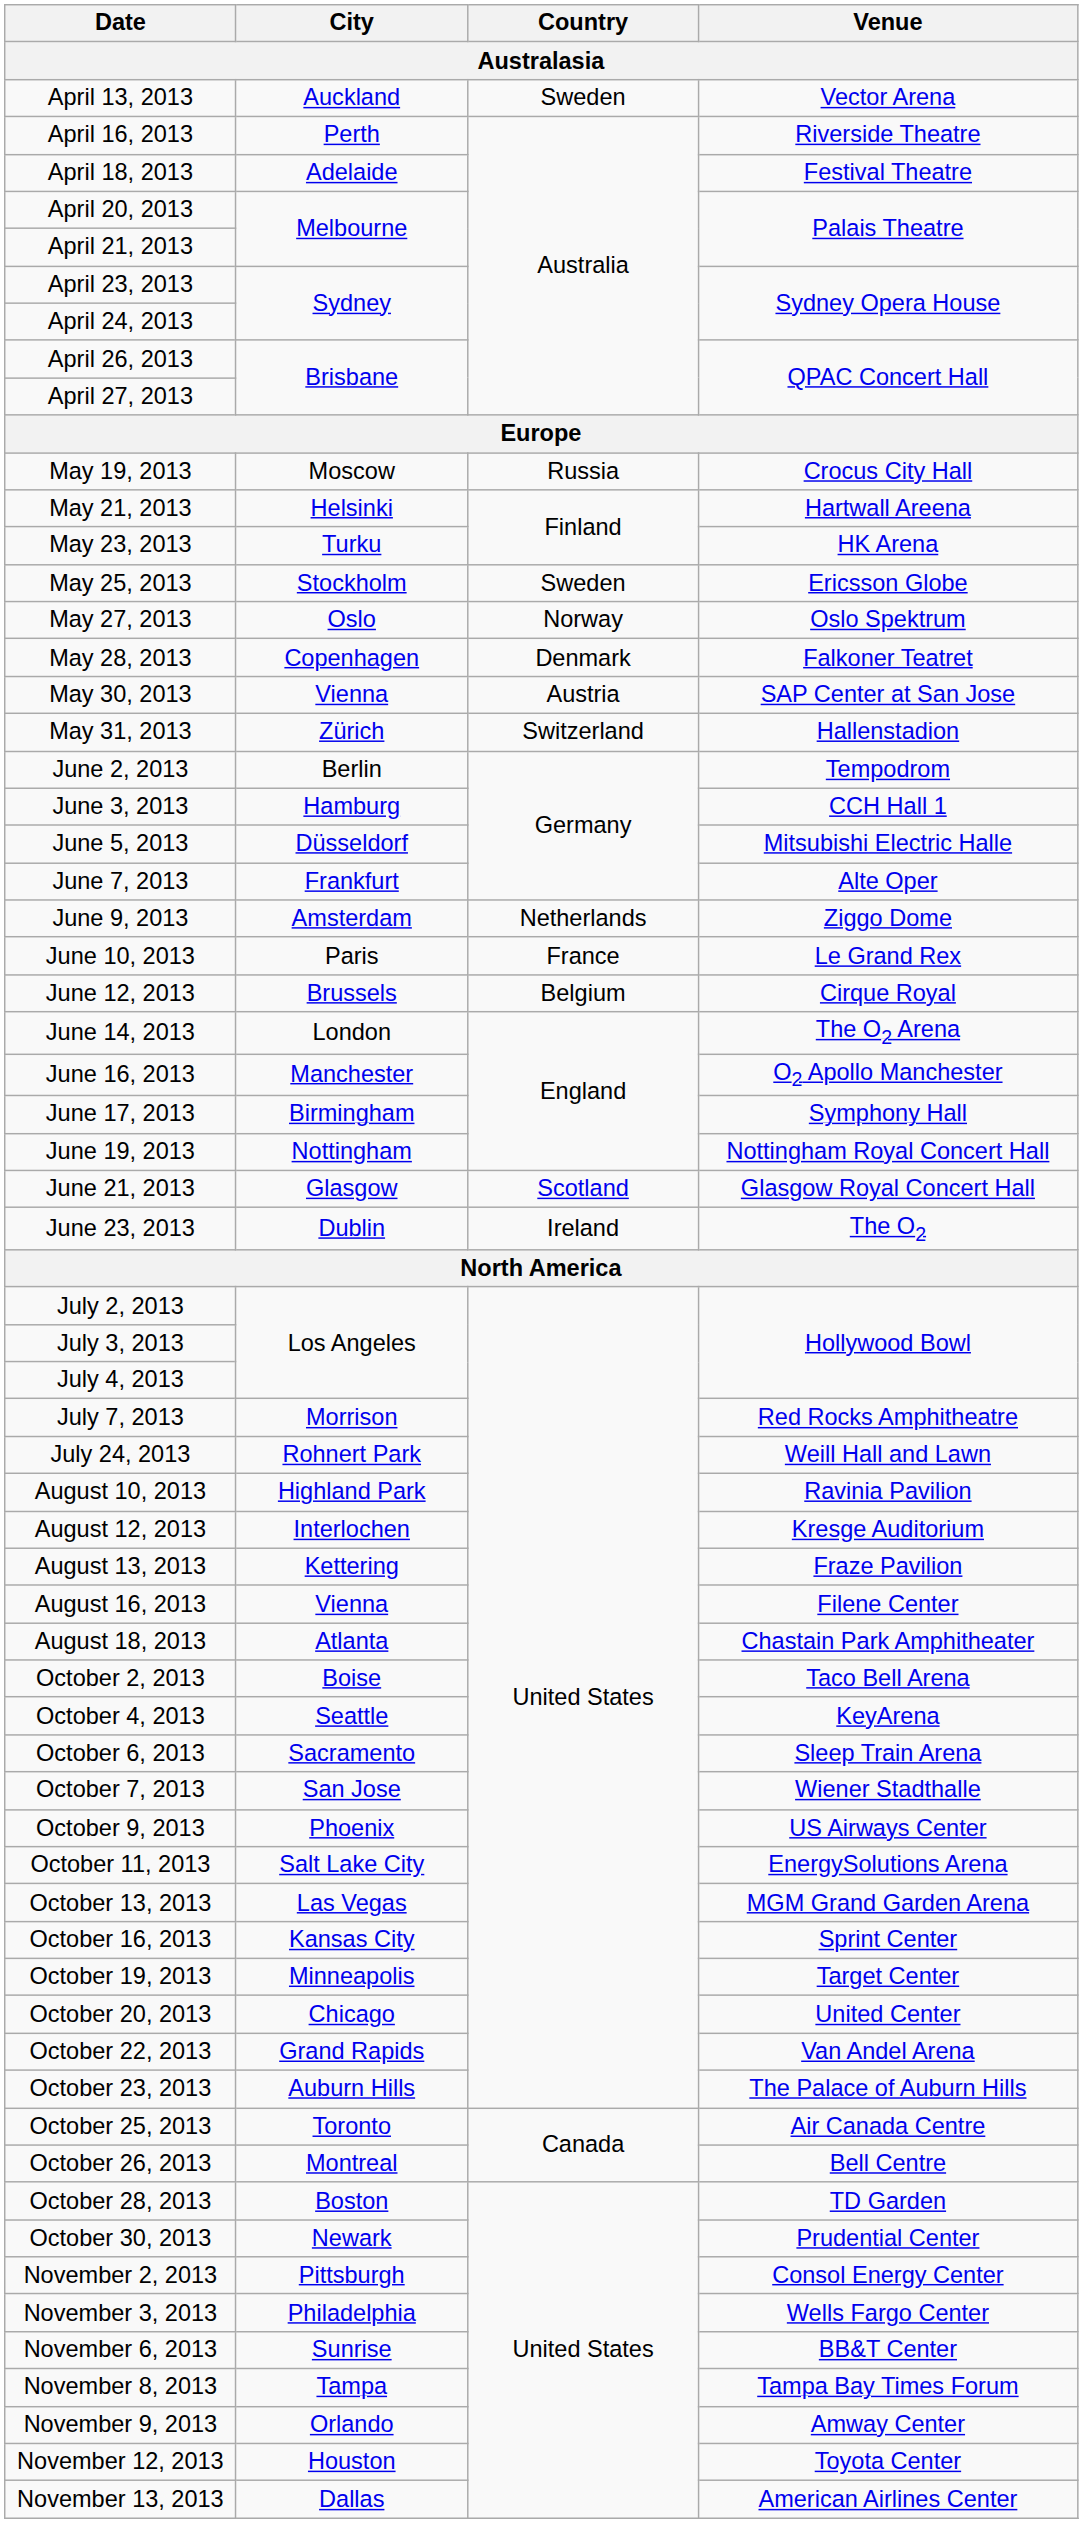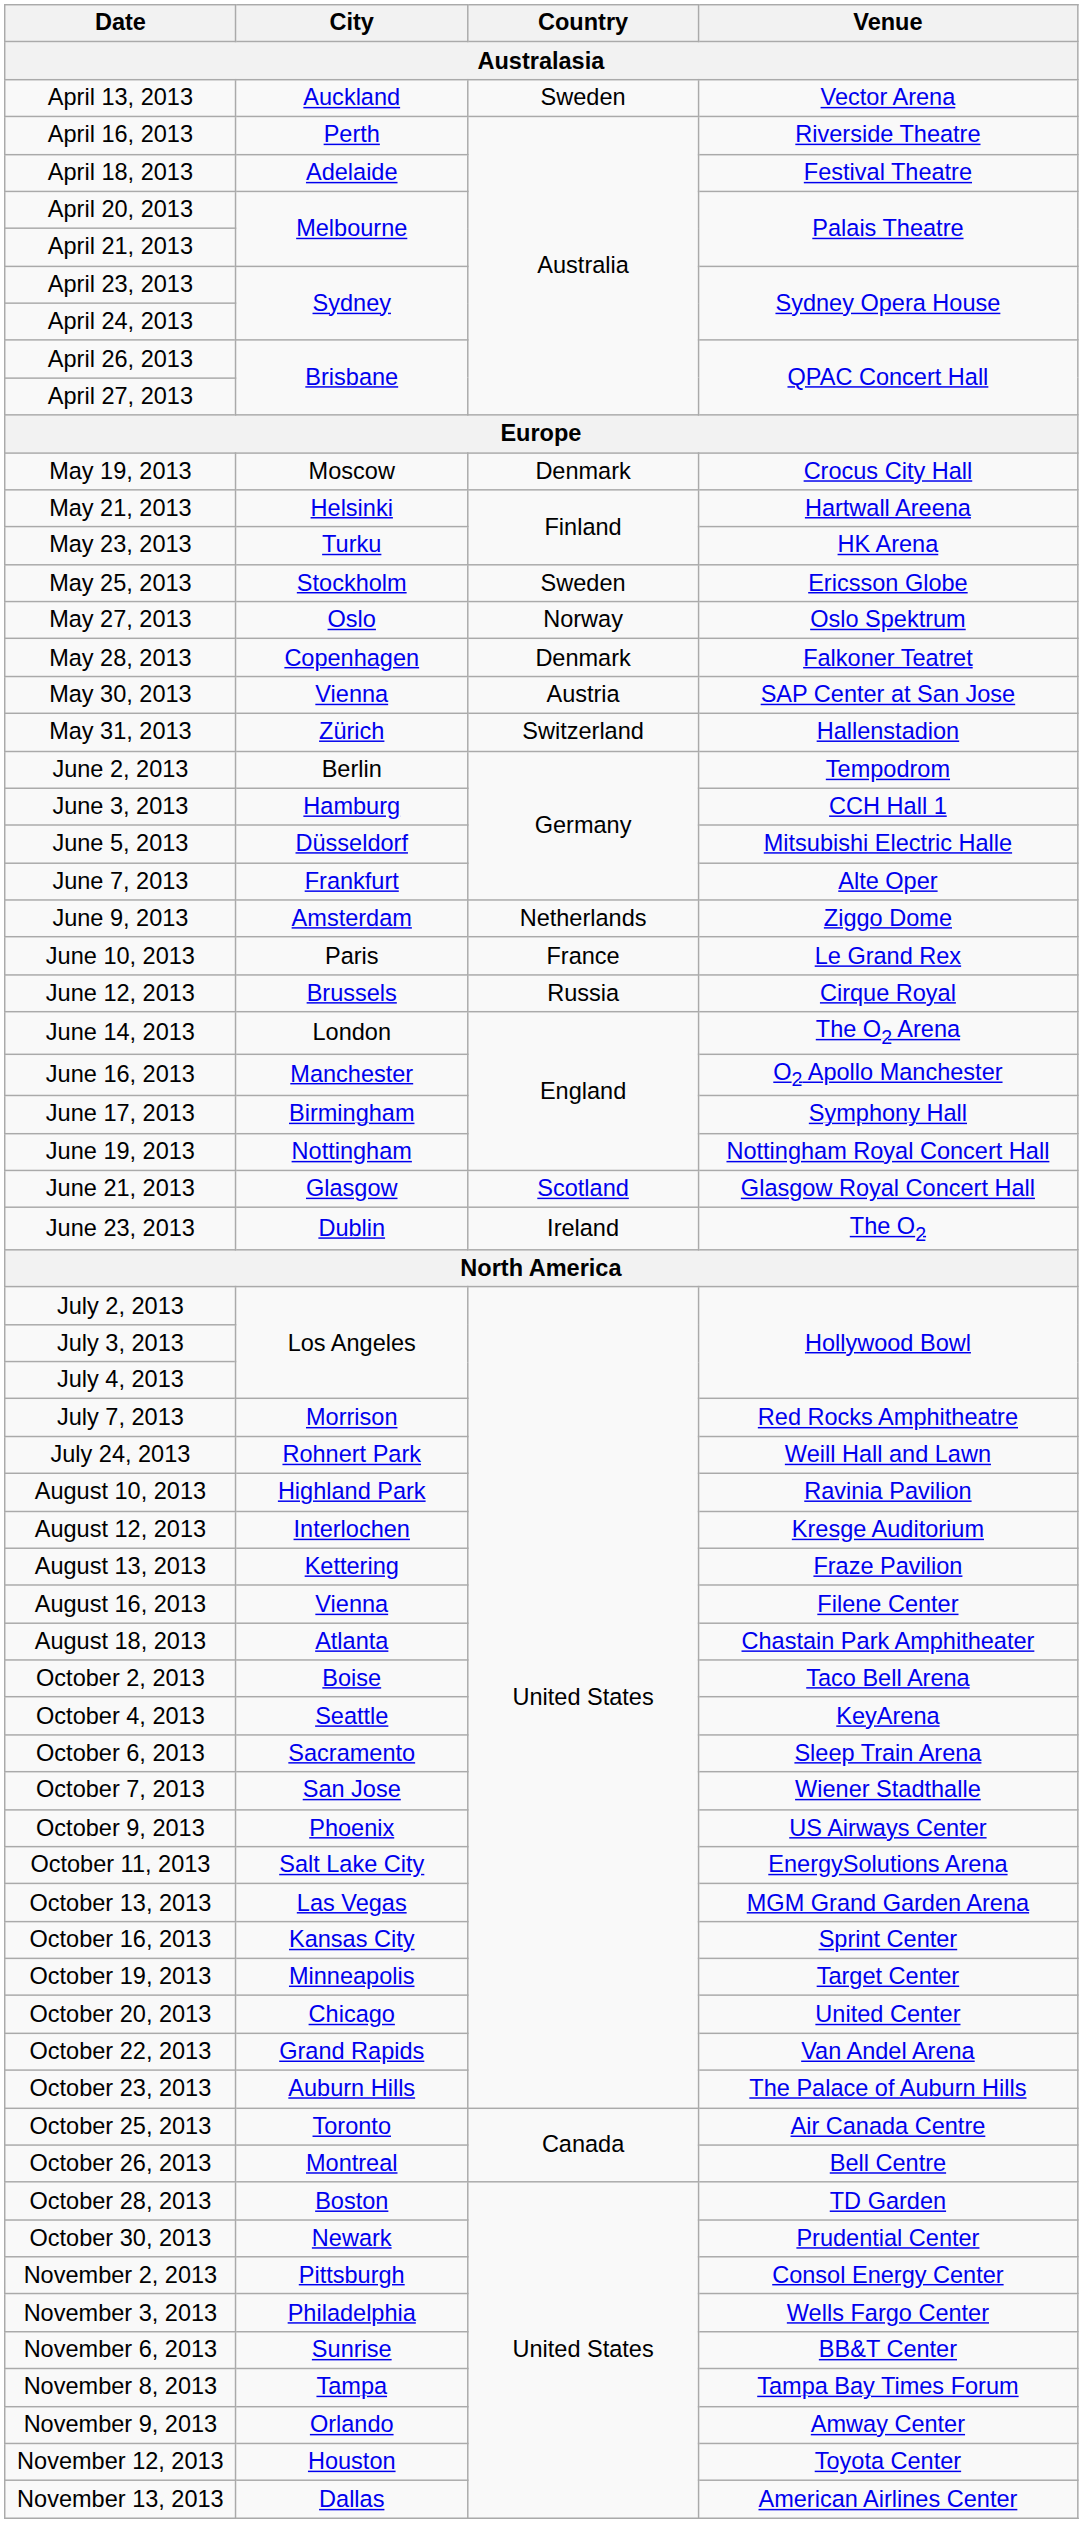 <table class="wikitable" style="text-align:center;">
 <tr>
 <th style="width:150px;">Date</th>
 <th style="width:150px;">City</th>
 <th style="width:150px;">Country</th>
 <th style="width:250px;">Venue</th>
 </tr>
 <tr>
 <th colspan="6">Australasia</th>
 </tr>
 <tr>
 <td>April 13, 2013</td>
 <td><a href='#'>Auckland</a></td>
 <td>Sweden</td>
 <td><a href='#'>Vector Arena</a></td>
 </tr>
 <tr>
 <td>April 16, 2013</td>
 <td><a href='#'>Perth</a></td>
 <td rowspan="8">Australia</td>
 <td><a href='#'>Riverside Theatre</a></td>
 </tr>
 <tr>
 <td>April 18, 2013</td>
 <td><a href='#'>Adelaide</a></td>
 <td><a href='#'>Festival Theatre</a></td>
 </tr>
 <tr>
 <td>April 20, 2013</td>
 <td rowspan="2"><a href='#'>Melbourne</a></td>
 <td rowspan="2"><a href='#'>Palais Theatre</a></td>
 </tr>
 <tr>
 <td>April 21, 2013</td>
 </tr>
 <tr>
 <td>April 23, 2013</td>
 <td rowspan="2"><a href='#'>Sydney</a></td>
 <td rowspan="2"><a href='#'>Sydney Opera House</a></td>
 </tr>
 <tr>
 <td>April 24, 2013</td>
 </tr>
 <tr>
 <td>April 26, 2013</td>
 <td rowspan="2"><a href='#'>Brisbane</a></td>
 <td rowspan="2"><a href='#'>QPAC Concert Hall</a></td>
 </tr>
 <tr>
 <td>April 27, 2013</td>
 </tr>
 <tr>
 <th colspan="6">Europe</th>
 </tr>
 <tr>
 <td>May 19, 2013</td>
 <td>Moscow</td>
-<td>Russia</td>
+<td>Denmark</td>
 <td><a href='#'>Crocus City Hall</a></td>
 </tr>
 <tr>
 <td>May 21, 2013</td>
 <td><a href='#'>Helsinki</a></td>
 <td rowspan="2">Finland</td>
 <td><a href='#'>Hartwall Areena</a></td>
 </tr>
 <tr>
 <td>May 23, 2013</td>
 <td><a href='#'>Turku</a></td>
 <td><a href='#'>HK Arena</a></td>
 </tr>
 <tr>
 <td>May 25, 2013</td>
 <td><a href='#'>Stockholm</a></td>
 <td>Sweden</td>
 <td><a href='#'>Ericsson Globe</a></td>
 </tr>
 <tr>
 <td>May 27, 2013</td>
 <td><a href='#'>Oslo</a></td>
 <td>Norway</td>
 <td><a href='#'>Oslo Spektrum</a></td>
 </tr>
 <tr>
 <td>May 28, 2013</td>
 <td><a href='#'>Copenhagen</a></td>
 <td>Denmark</td>
 <td><a href='#'>Falkoner Teatret</a></td>
 </tr>
 <tr>
 <td>May 30, 2013</td>
 <td><a href='#'>Vienna</a></td>
 <td>Austria</td>
 <td><a href='#'>SAP Center at San Jose</a></td>
 </tr>
 <tr>
 <td>May 31, 2013</td>
 <td><a href='#'>Zürich</a></td>
 <td>Switzerland</td>
 <td><a href='#'>Hallenstadion</a></td>
 </tr>
 <tr>
 <td>June 2, 2013</td>
 <td>Berlin</td>
 <td rowspan="4">Germany</td>
 <td><a href='#'>Tempodrom</a></td>
 </tr>
 <tr>
 <td>June 3, 2013</td>
 <td><a href='#'>Hamburg</a></td>
 <td><a href='#'>CCH Hall 1</a></td>
 </tr>
 <tr>
 <td>June 5, 2013</td>
 <td><a href='#'>Düsseldorf</a></td>
 <td><a href='#'>Mitsubishi Electric Halle</a></td>
 </tr>
 <tr>
 <td>June 7, 2013</td>
 <td><a href='#'>Frankfurt</a></td>
 <td><a href='#'>Alte Oper</a></td>
 </tr>
 <tr>
 <td>June 9, 2013</td>
 <td><a href='#'>Amsterdam</a></td>
 <td>Netherlands</td>
 <td><a href='#'>Ziggo Dome</a></td>
 </tr>
 <tr>
 <td>June 10, 2013</td>
 <td>Paris</td>
 <td>France</td>
 <td><a href='#'>Le Grand Rex</a></td>
 </tr>
 <tr>
 <td>June 12, 2013</td>
 <td><a href='#'>Brussels</a></td>
-<td>Belgium</td>
+<td>Russia</td>
 <td><a href='#'>Cirque Royal</a></td>
 </tr>
 <tr>
 <td>June 14, 2013</td>
 <td>London</td>
 <td rowspan="4">England</td>
 <td><a href='#'>The O<sub>2</sub> Arena</a></td>
 </tr>
 <tr>
 <td>June 16, 2013</td>
 <td><a href='#'>Manchester</a></td>
 <td><a href='#'>O<sub>2</sub> Apollo Manchester</a></td>
 </tr>
 <tr>
 <td>June 17, 2013</td>
 <td><a href='#'>Birmingham</a></td>
 <td><a href='#'>Symphony Hall</a></td>
 </tr>
 <tr>
 <td>June 19, 2013</td>
 <td><a href='#'>Nottingham</a></td>
 <td><a href='#'>Nottingham Royal Concert Hall</a></td>
 </tr>
 <tr>
 <td>June 21, 2013</td>
 <td><a href='#'>Glasgow</a></td>
 <td><a href='#'>Scotland</a></td>
 <td><a href='#'>Glasgow Royal Concert Hall</a></td>
 </tr>
 <tr>
 <td>June 23, 2013</td>
 <td><a href='#'>Dublin</a></td>
 <td>Ireland</td>
 <td><a href='#'>The O<sub>2</sub></a></td>
 </tr>
 <tr>
 <th colspan="6">North America</th>
 </tr>
 <tr>
 <td>July 2, 2013</td>
 <td rowspan="3">Los Angeles</td>
 <td rowspan="22">United States</td>
 <td rowspan="3"><a href='#'>Hollywood Bowl</a></td>
 </tr>
 <tr>
 <td>July 3, 2013</td>
 </tr>
 <tr>
 <td>July 4, 2013</td>
 </tr>
 <tr>
 <td>July 7, 2013</td>
 <td><a href='#'>Morrison</a></td>
 <td><a href='#'>Red Rocks Amphitheatre</a></td>
 </tr>
 <tr>
 <td>July 24, 2013</td>
 <td><a href='#'>Rohnert Park</a></td>
 <td><a href='#'>Weill Hall and Lawn</a></td>
 </tr>
 <tr>
 <td>August 10, 2013</td>
 <td><a href='#'>Highland Park</a></td>
 <td><a href='#'>Ravinia Pavilion</a></td>
 </tr>
 <tr>
 <td>August 12, 2013</td>
 <td><a href='#'>Interlochen</a></td>
 <td><a href='#'>Kresge Auditorium</a></td>
 </tr>
 <tr>
 <td>August 13, 2013</td>
 <td><a href='#'>Kettering</a></td>
 <td><a href='#'>Fraze Pavilion</a></td>
 </tr>
 <tr>
 <td>August 16, 2013</td>
 <td><a href='#'>Vienna</a></td>
 <td><a href='#'>Filene Center</a></td>
 </tr>
 <tr>
 <td>August 18, 2013</td>
 <td><a href='#'>Atlanta</a></td>
 <td><a href='#'>Chastain Park Amphitheater</a></td>
 </tr>
 <tr>
 <td>October 2, 2013</td>
 <td><a href='#'>Boise</a></td>
 <td><a href='#'>Taco Bell Arena</a></td>
 </tr>
 <tr>
 <td>October 4, 2013</td>
 <td><a href='#'>Seattle</a></td>
 <td><a href='#'>KeyArena</a></td>
 </tr>
 <tr>
 <td>October 6, 2013</td>
 <td><a href='#'>Sacramento</a></td>
 <td><a href='#'>Sleep Train Arena</a></td>
 </tr>
 <tr>
 <td>October 7, 2013</td>
 <td><a href='#'>San Jose</a></td>
 <td><a href='#'>Wiener Stadthalle</a></td>
 </tr>
 <tr>
 <td>October 9, 2013</td>
 <td><a href='#'>Phoenix</a></td>
 <td><a href='#'>US Airways Center</a></td>
 </tr>
 <tr>
 <td>October 11, 2013</td>
 <td><a href='#'>Salt Lake City</a></td>
 <td><a href='#'>EnergySolutions Arena</a></td>
 </tr>
 <tr>
 <td>October 13, 2013</td>
 <td><a href='#'>Las Vegas</a></td>
 <td><a href='#'>MGM Grand Garden Arena</a></td>
 </tr>
 <tr>
 <td>October 16, 2013</td>
 <td><a href='#'>Kansas City</a></td>
 <td><a href='#'>Sprint Center</a></td>
 </tr>
 <tr>
 <td>October 19, 2013</td>
 <td><a href='#'>Minneapolis</a></td>
 <td><a href='#'>Target Center</a></td>
 </tr>
 <tr>
 <td>October 20, 2013</td>
 <td><a href='#'>Chicago</a></td>
 <td><a href='#'>United Center</a></td>
 </tr>
 <tr>
 <td>October 22, 2013</td>
 <td><a href='#'>Grand Rapids</a></td>
 <td><a href='#'>Van Andel Arena</a></td>
 </tr>
 <tr>
 <td>October 23, 2013</td>
 <td><a href='#'>Auburn Hills</a></td>
 <td><a href='#'>The Palace of Auburn Hills</a></td>
 </tr>
 <tr>
 <td>October 25, 2013</td>
 <td><a href='#'>Toronto</a></td>
 <td rowspan="2">Canada</td>
 <td><a href='#'>Air Canada Centre</a></td>
 </tr>
 <tr>
 <td>October 26, 2013</td>
 <td><a href='#'>Montreal</a></td>
 <td><a href='#'>Bell Centre</a></td>
 </tr>
 <tr>
 <td>October 28, 2013</td>
 <td><a href='#'>Boston</a></td>
 <td rowspan="9">United States</td>
 <td><a href='#'>TD Garden</a></td>
 </tr>
 <tr>
 <td>October 30, 2013</td>
 <td><a href='#'>Newark</a></td>
 <td><a href='#'>Prudential Center</a></td>
 </tr>
 <tr>
 <td>November 2, 2013</td>
 <td><a href='#'>Pittsburgh</a></td>
 <td><a href='#'>Consol Energy Center</a></td>
 </tr>
 <tr>
 <td>November 3, 2013</td>
 <td><a href='#'>Philadelphia</a></td>
 <td><a href='#'>Wells Fargo Center</a></td>
 </tr>
 <tr>
 <td>November 6, 2013</td>
 <td><a href='#'>Sunrise</a></td>
 <td><a href='#'>BB&T Center</a></td>
 </tr>
 <tr>
 <td>November 8, 2013</td>
 <td><a href='#'>Tampa</a></td>
 <td><a href='#'>Tampa Bay Times Forum</a></td>
 </tr>
 <tr>
 <td>November 9, 2013</td>
 <td><a href='#'>Orlando</a></td>
 <td><a href='#'>Amway Center</a></td>
 </tr>
 <tr>
 <td>November 12, 2013</td>
 <td><a href='#'>Houston</a></td>
 <td><a href='#'>Toyota Center</a></td>
 </tr>
 <tr>
 <td>November 13, 2013</td>
 <td><a href='#'>Dallas</a></td>
 <td><a href='#'>American Airlines Center</a></td>
 </tr>
 <tr>
 </tr>
 </table>
